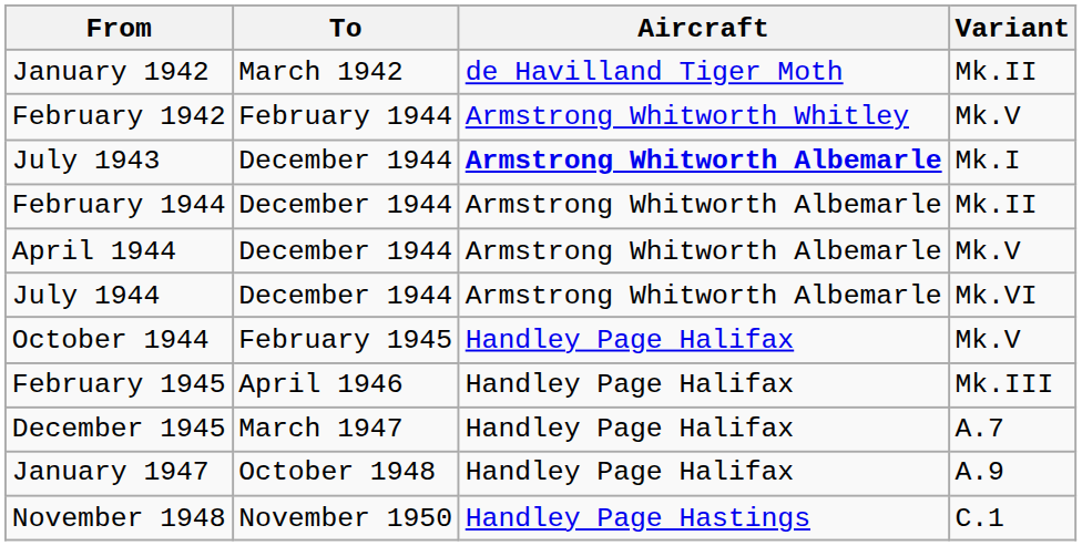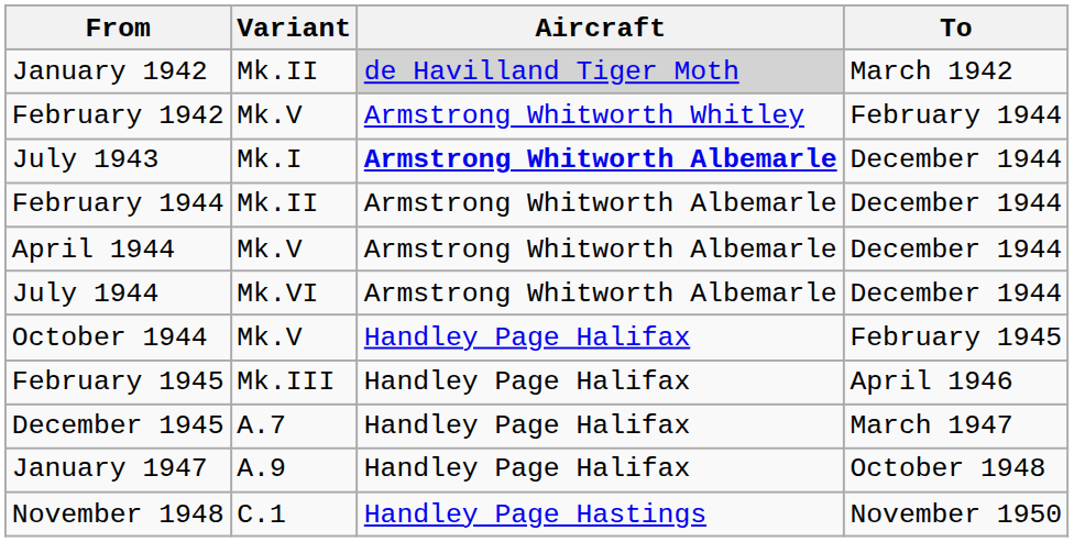 <table class="wikitable">
 <tr>
 <th>From</th>
+<th>Variant</th>
+<th>Aircraft</th>
 <th>To</th>
-<th>Aircraft</th>
-<th>Variant</th>
 </tr>
 <tr>
 <td>January 1942</td>
+<td>Mk.II</td>
+<td style="background: lightgrey;"><a href='#'>de Havilland Tiger Moth</a></td>
 <td>March 1942</td>
-<td><a href='#'>de Havilland Tiger Moth</a></td>
-<td>Mk.II</td>
 </tr>
 <tr>
 <td>February 1942</td>
+<td>Mk.V</td>
+<td><a href='#'>Armstrong Whitworth Whitley</a></td>
 <td>February 1944</td>
-<td><a href='#'>Armstrong Whitworth Whitley</a></td>
-<td>Mk.V</td>
 </tr>
 <tr>
 <td>July 1943</td>
+<td>Mk.I</td>
+<td><strong><a href='#'>Armstrong Whitworth Albemarle</a></strong></td>
 <td>December 1944</td>
-<td><strong><a href='#'>Armstrong Whitworth Albemarle</a></strong></td>
-<td>Mk.I</td>
 </tr>
 <tr>
 <td>February 1944</td>
+<td>Mk.II</td>
+<td>Armstrong Whitworth Albemarle</td>
 <td>December 1944</td>
-<td>Armstrong Whitworth Albemarle</td>
-<td>Mk.II</td>
 </tr>
 <tr>
 <td>April 1944</td>
+<td>Mk.V</td>
+<td>Armstrong Whitworth Albemarle</td>
 <td>December 1944</td>
-<td>Armstrong Whitworth Albemarle</td>
-<td>Mk.V</td>
 </tr>
 <tr>
 <td>July 1944</td>
+<td>Mk.VI</td>
+<td>Armstrong Whitworth Albemarle</td>
 <td>December 1944</td>
-<td>Armstrong Whitworth Albemarle</td>
-<td>Mk.VI</td>
 </tr>
 <tr>
 <td>October 1944</td>
+<td>Mk.V</td>
+<td><a href='#'>Handley Page Halifax</a></td>
 <td>February 1945</td>
-<td><a href='#'>Handley Page Halifax</a></td>
-<td>Mk.V</td>
 </tr>
 <tr>
 <td>February 1945</td>
+<td>Mk.III</td>
+<td>Handley Page Halifax</td>
 <td>April 1946</td>
-<td>Handley Page Halifax</td>
-<td>Mk.III</td>
 </tr>
 <tr>
 <td>December 1945</td>
+<td>A.7</td>
+<td>Handley Page Halifax</td>
 <td>March 1947</td>
-<td>Handley Page Halifax</td>
-<td>A.7</td>
 </tr>
 <tr>
 <td>January 1947</td>
+<td>A.9</td>
+<td>Handley Page Halifax</td>
 <td>October 1948</td>
-<td>Handley Page Halifax</td>
-<td>A.9</td>
 </tr>
 <tr>
 <td>November 1948</td>
+<td>C.1</td>
+<td><a href='#'>Handley Page Hastings</a></td>
 <td>November 1950</td>
-<td><a href='#'>Handley Page Hastings</a></td>
-<td>C.1</td>
 </tr>
 </table>
